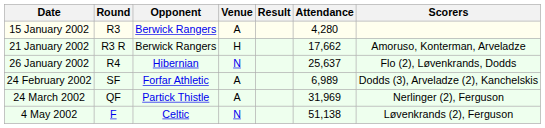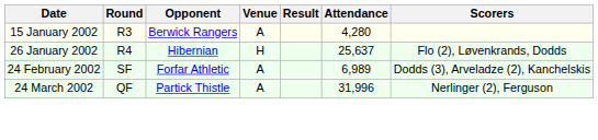 <table class="wikitable sortable" style="font-size:100%; text-align:center">
 <tr>
 <th>Date</th>
 <th>Round</th>
 <th>Opponent</th>
 <th>Venue</th>
 <th>Result</th>
 <th>Attendance</th>
 <th>Scorers</th>
 </tr>
 <tr bgcolor = "#FFFFEE">
 <td>15 January 2002</td>
 <td>R3</td>
 <td><a href='#'>Berwick Rangers</a></td>
 <td>A</td>
 <td></td>
 <td>4,280</td>
 <td></td>
 </tr>
 <tr bgcolor = "#EEFFEE">
-<td>21 January 2002</td>
-<td>R3 R</td>
-<td>Berwick Rangers</td>
-<td>H</td>
-<td></td>
-<td>17,662</td>
-<td>Amoruso, Konterman, Arveladze</td>
-</tr>
-<tr bgcolor = "#EEFFEE">
 <td>26 January 2002</td>
 <td>R4</td>
 <td><a href='#'>Hibernian</a></td>
-<td><a href='#'>N</a></td>
+<td>H</td>
 <td></td>
 <td>25,637</td>
 <td>Flo (2), Løvenkrands, Dodds</td>
 </tr>
 <tr bgcolor = "#EEFFEE">
 <td>24 February 2002</td>
 <td>SF</td>
 <td><a href='#'>Forfar Athletic</a></td>
 <td>A</td>
 <td></td>
 <td>6,989</td>
 <td>Dodds (3), Arveladze (2), Kanchelskis</td>
 </tr>
 <tr bgcolor = "#EEFFEE">
 <td>24 March 2002</td>
 <td>QF</td>
 <td><a href='#'>Partick Thistle</a></td>
 <td>A</td>
 <td></td>
-<td>31,969</td>
+<td>31,996</td>
 <td>Nerlinger (2), Ferguson</td>
 </tr>
-<tr bgcolor = "#EEFFEE">
-<td>4 May 2002</td>
-<td><a href='#'>F</a></td>
-<td><a href='#'>Celtic</a></td>
-<td><a href='#'>N</a></td>
-<td></td>
-<td>51,138</td>
-<td>Løvenkrands (2), Ferguson</td>
-</tr>
 </table>
